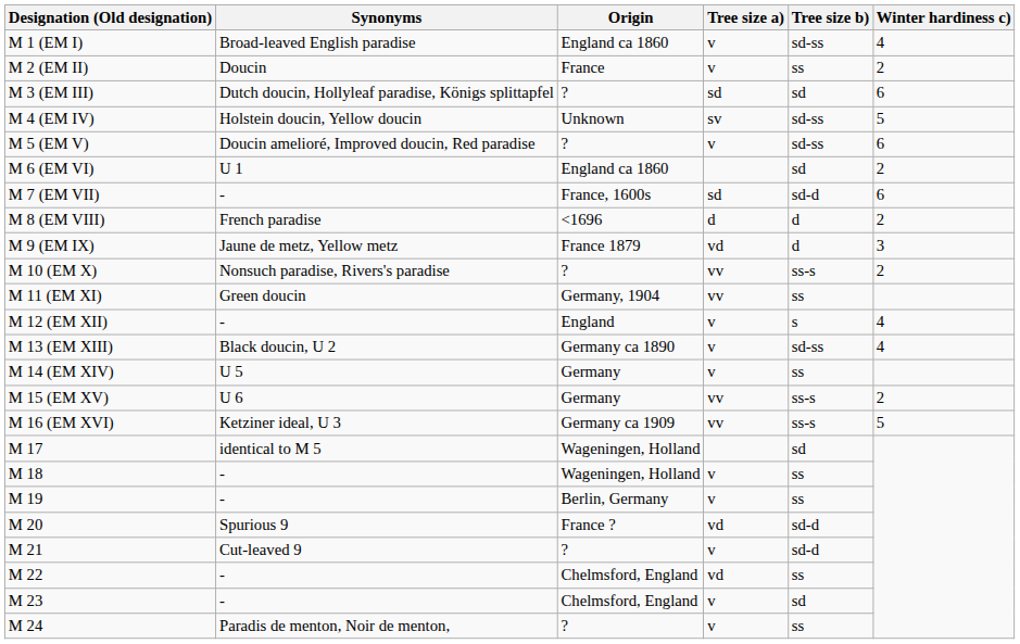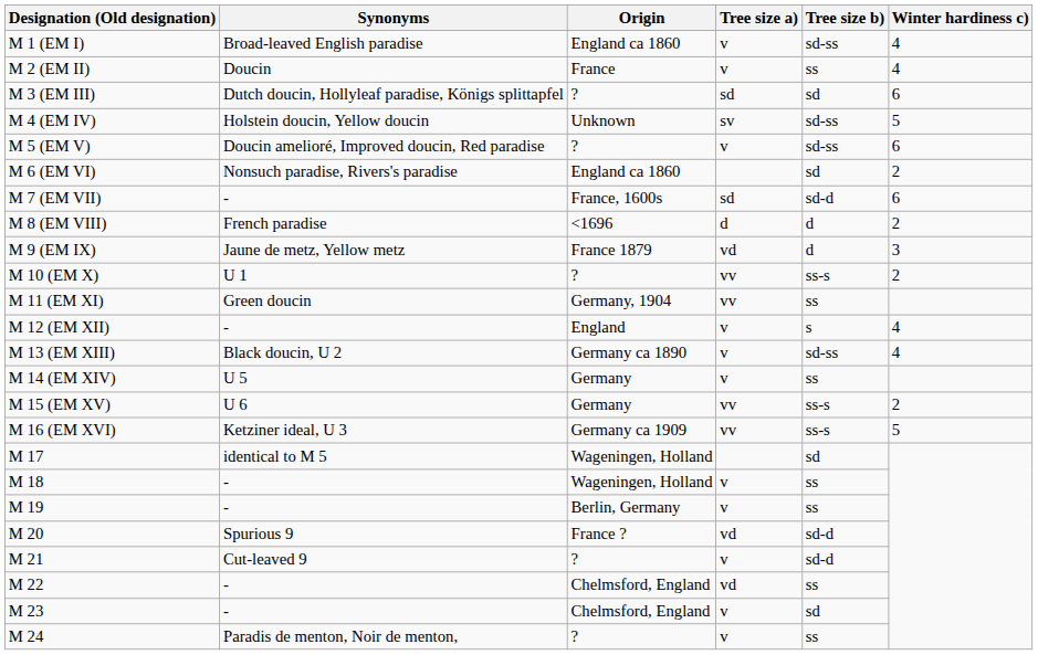 <table class="wikitable">
 <tr>
 <th>Designation (Old designation)</th>
 <th>Synonyms</th>
 <th>Origin</th>
 <th>Tree size a)</th>
 <th>Tree size b)</th>
 <th>Winter hardiness c)</th>
 </tr>
 <tr>
 <td>M 1 (EM I)</td>
 <td>Broad-leaved English paradise</td>
 <td>England ca 1860</td>
 <td>v</td>
 <td>sd-ss</td>
 <td>4</td>
 </tr>
 <tr>
 <td>M 2 (EM II)</td>
 <td>Doucin</td>
 <td>France</td>
 <td>v</td>
 <td>ss</td>
-<td>2</td>
+<td>4</td>
 </tr>
 <tr>
 <td>M 3 (EM III)</td>
 <td>Dutch doucin, Hollyleaf paradise, Königs splittapfel</td>
 <td>?</td>
 <td>sd</td>
 <td>sd</td>
 <td>6</td>
 </tr>
 <tr>
 <td>M 4 (EM IV)</td>
 <td>Holstein doucin, Yellow doucin</td>
 <td>Unknown</td>
 <td>sv</td>
 <td>sd-ss</td>
 <td>5</td>
 </tr>
 <tr>
 <td>M 5 (EM V)</td>
 <td>Doucin amelioré, Improved doucin, Red paradise</td>
 <td>?</td>
 <td>v</td>
 <td>sd-ss</td>
 <td>6</td>
 </tr>
 <tr>
 <td>M 6 (EM VI)</td>
-<td>U 1</td>
+<td>Nonsuch paradise, Rivers's paradise</td>
 <td>England ca 1860</td>
 <td></td>
 <td>sd</td>
 <td>2</td>
 </tr>
 <tr>
 <td>M 7 (EM VII)</td>
 <td>-</td>
 <td>France, 1600s</td>
 <td>sd</td>
 <td>sd-d</td>
 <td>6</td>
 </tr>
 <tr>
 <td>M 8 (EM VIII)</td>
 <td>French paradise</td>
 <td><1696</td>
 <td>d</td>
 <td>d</td>
 <td>2</td>
 </tr>
 <tr>
 <td>M 9 (EM IX)</td>
 <td>Jaune de metz, Yellow metz</td>
 <td>France 1879</td>
 <td>vd</td>
 <td>d</td>
 <td>3</td>
 </tr>
 <tr>
 <td>M 10 (EM X)</td>
-<td>Nonsuch paradise, Rivers's paradise</td>
+<td>U 1</td>
 <td>?</td>
 <td>vv</td>
 <td>ss-s</td>
 <td>2</td>
 </tr>
 <tr>
 <td>M 11 (EM XI)</td>
 <td>Green doucin</td>
 <td>Germany, 1904</td>
 <td>vv</td>
 <td>ss</td>
 </tr>
 <tr>
 <td>M 12 (EM XII)</td>
 <td>-</td>
 <td>England</td>
 <td>v</td>
 <td>s</td>
 <td>4</td>
 </tr>
 <tr>
 <td>M 13 (EM XIII)</td>
 <td>Black doucin, U 2</td>
 <td>Germany ca 1890</td>
 <td>v</td>
 <td>sd-ss</td>
 <td>4</td>
 </tr>
 <tr>
 <td>M 14 (EM XIV)</td>
 <td>U 5</td>
 <td>Germany</td>
 <td>v</td>
 <td>ss</td>
 </tr>
 <tr>
 <td>M 15 (EM XV)</td>
 <td>U 6</td>
 <td>Germany</td>
 <td>vv</td>
 <td>ss-s</td>
 <td>2</td>
 </tr>
 <tr>
 <td>M 16 (EM XVI)</td>
 <td>Ketziner ideal, U 3</td>
 <td>Germany ca 1909</td>
 <td>vv</td>
 <td>ss-s</td>
 <td>5</td>
 </tr>
 <tr>
 <td>M 17</td>
 <td>identical to M 5</td>
 <td>Wageningen, Holland</td>
 <td></td>
 <td>sd</td>
 </tr>
 <tr>
 <td>M 18</td>
 <td>-</td>
 <td>Wageningen, Holland</td>
 <td>v</td>
 <td>ss</td>
 </tr>
 <tr>
 <td>M 19</td>
 <td>-</td>
 <td>Berlin, Germany</td>
 <td>v</td>
 <td>ss</td>
 </tr>
 <tr>
 <td>M 20</td>
 <td>Spurious 9</td>
 <td>France ?</td>
 <td>vd</td>
 <td>sd-d</td>
 </tr>
 <tr>
 <td>M 21</td>
 <td>Cut-leaved 9</td>
 <td>?</td>
 <td>v</td>
 <td>sd-d</td>
 </tr>
 <tr>
 <td>M 22</td>
 <td>-</td>
 <td>Chelmsford, England</td>
 <td>vd</td>
 <td>ss</td>
 </tr>
 <tr>
 <td>M 23</td>
 <td>-</td>
 <td>Chelmsford, England</td>
 <td>v</td>
 <td>sd</td>
 </tr>
 <tr>
 <td>M 24</td>
 <td>Paradis de menton, Noir de menton,</td>
 <td>?</td>
 <td>v</td>
 <td>ss</td>
 </tr>
 </table>
